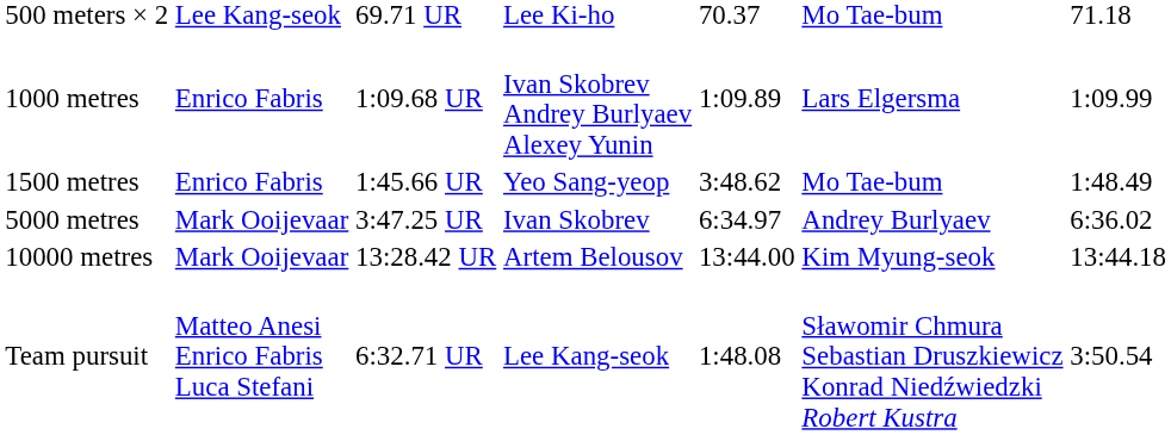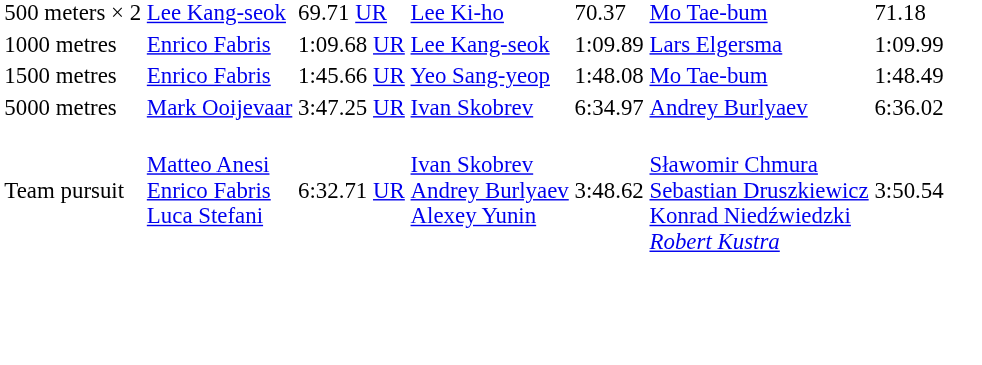 <table>
 <tr>
 <td>500 meters × 2</td>
 <td> <a href='#'>Lee Kang-seok</a></td>
 <td>69.71 <a href='#'>UR</a></td>
 <td> <a href='#'>Lee Ki-ho</a></td>
 <td>70.37</td>
 <td> <a href='#'>Mo Tae-bum</a></td>
 <td>71.18</td>
 </tr>
 <tr>
 <td>1000 metres</td>
 <td> <a href='#'>Enrico Fabris</a></td>
 <td>1:09.68 <a href='#'>UR</a></td>
-<td valign=top><br><a href='#'>Ivan Skobrev</a><br><a href='#'>Andrey Burlyaev</a><br><a href='#'>Alexey Yunin</a></td>
+<td> <a href='#'>Lee Kang-seok</a></td>
 <td>1:09.89</td>
 <td> <a href='#'>Lars Elgersma</a></td>
 <td>1:09.99</td>
 </tr>
 <tr>
 <td>1500 metres</td>
 <td> <a href='#'>Enrico Fabris</a></td>
 <td>1:45.66 <a href='#'>UR</a></td>
 <td> <a href='#'>Yeo Sang-yeop</a></td>
-<td>3:48.62</td>
+<td>1:48.08</td>
 <td> <a href='#'>Mo Tae-bum</a></td>
 <td>1:48.49</td>
 </tr>
 <tr>
 <td>5000 metres</td>
 <td> <a href='#'>Mark Ooijevaar</a></td>
 <td>3:47.25 <a href='#'>UR</a></td>
 <td> <a href='#'>Ivan Skobrev</a></td>
 <td>6:34.97</td>
 <td> <a href='#'>Andrey Burlyaev</a></td>
 <td>6:36.02</td>
 </tr>
 <tr>
-<td>10000 metres</td>
-<td> <a href='#'>Mark Ooijevaar</a></td>
-<td>13:28.42 <a href='#'>UR</a></td>
-<td> <a href='#'>Artem Belousov</a></td>
-<td>13:44.00</td>
-<td> <a href='#'>Kim Myung-seok</a></td>
-<td>13:44.18</td>
-</tr>
-<tr>
 <td>Team pursuit</td>
 <td valign=top><br><a href='#'>Matteo Anesi</a><br><a href='#'>Enrico Fabris</a><br><a href='#'>Luca Stefani</a></td>
 <td>6:32.71 <a href='#'>UR</a></td>
-<td> <a href='#'>Lee Kang-seok</a></td>
-<td>1:48.08</td>
+<td valign=top><br><a href='#'>Ivan Skobrev</a><br><a href='#'>Andrey Burlyaev</a><br><a href='#'>Alexey Yunin</a></td>
+<td>3:48.62</td>
 <td valign=top><br><a href='#'>Sławomir Chmura</a><br><a href='#'>Sebastian Druszkiewicz</a><br><a href='#'>Konrad Niedźwiedzki</a><br><em><a href='#'>Robert Kustra</a></em></td>
 <td>3:50.54</td>
 </tr>
 </table>
